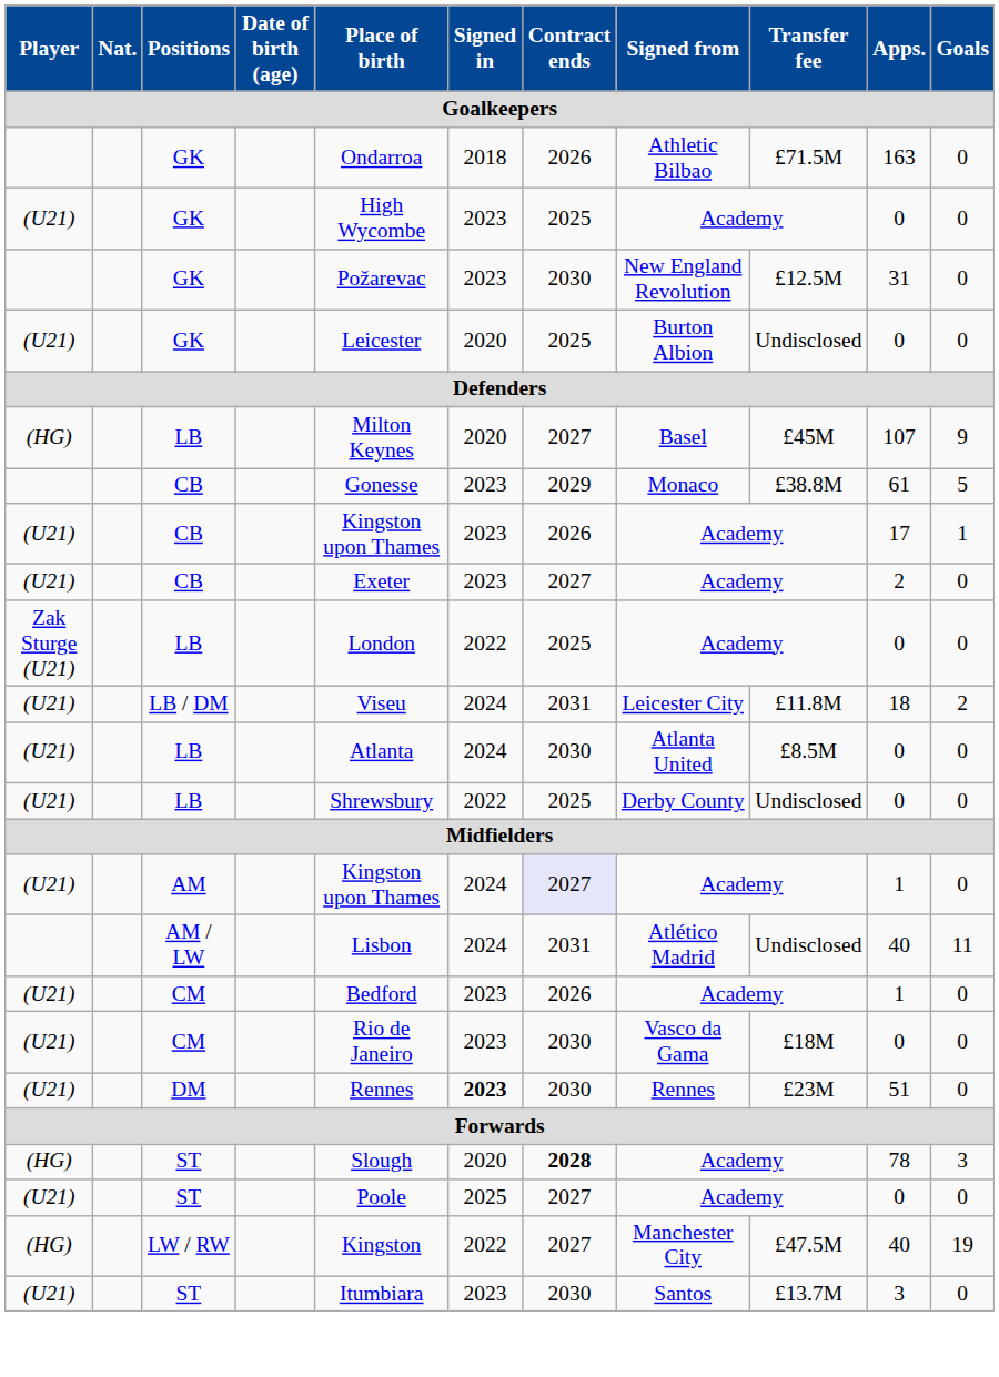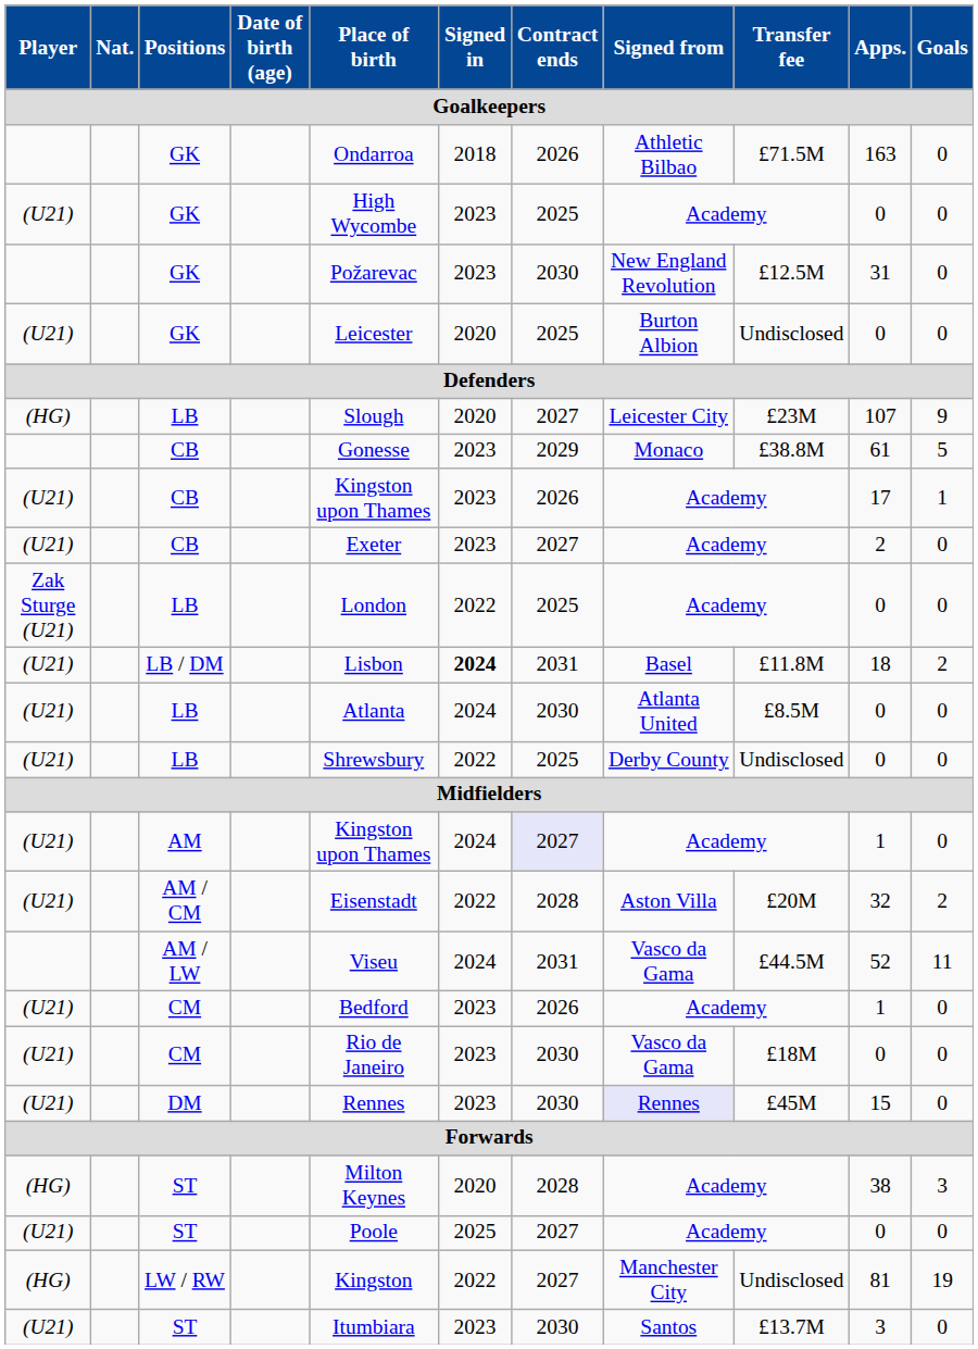 <table class="wikitable sortable" style="text-align:center; font-size:85%; width:100%">
 <tr>
 <th style="background:#034694; color:white; text-align:center;">Player</th>
 <th style="background:#034694; color:white; text-align:center;">Nat.</th>
 <th style="background:#034694; color:white; text-align:center;">Positions</th>
 <th style="background:#034694; color:white; text-align:center;">Date of birth (age)</th>
 <th style="background:#034694; color:white; text-align:center;">Place of birth</th>
 <th style="background:#034694; color:white; text-align:center; max-width:3.5em">Signed in</th>
 <th style="background:#034694; color:white; text-align:center; max-width:4em">Contract ends</th>
 <th style="background:#034694; color:white; text-align:center;">Signed from</th>
 <th style="background:#034694; color:white; text-align:center; max-width:6em">Transfer fee</th>
 <th style="background:#034694; color:white; text-align:center;">Apps.</th>
 <th style="background:#034694; color:white; text-align:center;">Goals</th>
 </tr>
 <tr>
 <th colspan=11 style="background:#dcdcdc; text-align:center;">Goalkeepers</th>
 </tr>
 <tr>
 <td></td>
 <td></td>
 <td><a href='#'>GK</a></td>
 <td></td>
 <td> <a href='#'>Ondarroa</a></td>
 <td>2018</td>
 <td>2026</td>
 <td> <a href='#'>Athletic Bilbao</a></td>
 <td>£71.5M</td>
 <td>163</td>
 <td>0</td>
 </tr>
 <tr>
 <td> <em>(U21)</em></td>
 <td></td>
 <td><a href='#'>GK</a></td>
 <td></td>
 <td> <a href='#'>High Wycombe</a></td>
 <td>2023</td>
 <td>2025</td>
 <td colspan=2><a href='#'>Academy</a></td>
 <td>0</td>
 <td>0</td>
 </tr>
 <tr>
 <td></td>
 <td></td>
 <td><a href='#'>GK</a></td>
 <td></td>
 <td> <a href='#'>Požarevac</a></td>
 <td>2023</td>
 <td>2030</td>
 <td> <a href='#'>New England Revolution</a></td>
 <td>£12.5M</td>
 <td>31</td>
 <td>0</td>
 </tr>
 <tr>
 <td> <em>(U21)</em></td>
 <td></td>
 <td><a href='#'>GK</a></td>
 <td></td>
 <td> <a href='#'>Leicester</a></td>
 <td>2020</td>
 <td>2025</td>
 <td> <a href='#'>Burton Albion</a></td>
 <td>Undisclosed</td>
 <td>0</td>
 <td>0</td>
 </tr>
 <tr>
 <th colspan=11 style="background:#dcdcdc; text-align:center;">Defenders</th>
 </tr>
 <tr>
 <td> <em>(HG)</em></td>
 <td></td>
 <td><a href='#'>LB</a></td>
 <td></td>
-<td> <a href='#'>Milton Keynes</a></td>
+<td> <a href='#'>Slough</a></td>
 <td>2020</td>
 <td>2027</td>
-<td> <a href='#'>Basel</a></td>
-<td>£45M</td>
+<td> <a href='#'>Leicester City</a></td>
+<td>£23M</td>
 <td>107</td>
 <td>9</td>
 </tr>
 <tr>
 <td></td>
 <td></td>
 <td><a href='#'>CB</a></td>
 <td></td>
 <td> <a href='#'>Gonesse</a></td>
 <td>2023</td>
 <td>2029</td>
 <td> <a href='#'>Monaco</a></td>
 <td>£38.8M</td>
 <td>61</td>
 <td>5</td>
 </tr>
 <tr>
 <td> <em>(U21)</em></td>
 <td></td>
 <td><a href='#'>CB</a></td>
 <td></td>
 <td> <a href='#'>Kingston upon Thames</a></td>
 <td>2023</td>
 <td>2026</td>
 <td colspan=2><a href='#'>Academy</a></td>
 <td>17</td>
 <td>1</td>
 </tr>
 <tr>
 <td> <em>(U21)</em></td>
 <td></td>
 <td><a href='#'>CB</a></td>
 <td></td>
 <td> <a href='#'>Exeter</a></td>
 <td>2023</td>
 <td>2027</td>
 <td colspan=2><a href='#'>Academy</a></td>
 <td>2</td>
 <td>0</td>
 </tr>
 <tr>
 <td><a href='#'>Zak Sturge</a> <em>(U21)</em></td>
 <td></td>
 <td><a href='#'>LB</a></td>
 <td></td>
 <td> <a href='#'>London</a></td>
 <td>2022</td>
 <td>2025</td>
 <td colspan=2><a href='#'>Academy</a></td>
 <td>0</td>
 <td>0</td>
 </tr>
 <tr>
 <td> <em>(U21)</em></td>
 <td></td>
 <td><a href='#'>LB</a> / <a href='#'>DM</a></td>
 <td></td>
-<td> <a href='#'>Viseu</a></td>
-<td>2024</td>
+<td> <a href='#'>Lisbon</a></td>
+<td><strong>2024</strong></td>
 <td>2031</td>
-<td> <a href='#'>Leicester City</a></td>
+<td> <a href='#'>Basel</a></td>
 <td>£11.8M</td>
 <td>18</td>
 <td>2</td>
 </tr>
 <tr>
 <td> <em>(U21)</em></td>
 <td></td>
 <td><a href='#'>LB</a></td>
 <td></td>
 <td> <a href='#'>Atlanta</a></td>
 <td>2024</td>
 <td>2030</td>
 <td> <a href='#'>Atlanta United</a></td>
 <td>£8.5M</td>
 <td>0</td>
 <td>0</td>
 </tr>
 <tr>
 <td> <em>(U21)</em></td>
 <td></td>
 <td><a href='#'>LB</a></td>
 <td></td>
 <td> <a href='#'>Shrewsbury</a></td>
 <td>2022</td>
 <td>2025</td>
 <td> <a href='#'>Derby County</a></td>
 <td>Undisclosed</td>
 <td>0</td>
 <td>0</td>
 </tr>
 <tr>
 <th colspan=11 style="background:#dcdcdc; text-align:center;">Midfielders</th>
 </tr>
 <tr>
 <td> <em>(U21)</em></td>
 <td></td>
 <td><a href='#'>AM</a></td>
 <td></td>
 <td> <a href='#'>Kingston upon Thames</a></td>
 <td>2024</td>
 <td style="background: lavender;">2027</td>
 <td colspan=2><a href='#'>Academy</a></td>
 <td>1</td>
 <td>0</td>
 </tr>
 <tr>
+<td> <em>(U21)</em></td>
+<td></td>
+<td><a href='#'>AM</a> / <a href='#'>CM</a></td>
+<td></td>
+<td> <a href='#'>Eisenstadt</a></td>
+<td>2022</td>
+<td>2028</td>
+<td> <a href='#'>Aston Villa</a></td>
+<td>£20M</td>
+<td>32</td>
+<td>2</td>
+</tr>
+<tr>
 <td></td>
 <td></td>
 <td><a href='#'>AM</a> / <a href='#'>LW</a></td>
 <td></td>
-<td> <a href='#'>Lisbon</a></td>
+<td> <a href='#'>Viseu</a></td>
 <td>2024</td>
 <td>2031</td>
-<td> <a href='#'>Atlético Madrid</a></td>
-<td>Undisclosed</td>
-<td>40</td>
+<td> <a href='#'>Vasco da Gama</a></td>
+<td>£44.5M</td>
+<td>52</td>
 <td>11</td>
 </tr>
 <tr>
 <td> <em>(U21)</em></td>
 <td></td>
 <td><a href='#'>CM</a></td>
 <td></td>
 <td> <a href='#'>Bedford</a></td>
 <td>2023</td>
 <td>2026</td>
 <td colspan=2><a href='#'>Academy</a></td>
 <td>1</td>
 <td>0</td>
 </tr>
 <tr>
 <td> <em>(U21)</em></td>
 <td></td>
 <td><a href='#'>CM</a></td>
 <td></td>
 <td> <a href='#'>Rio de Janeiro</a></td>
 <td>2023</td>
 <td>2030</td>
 <td> <a href='#'>Vasco da Gama</a></td>
 <td>£18M</td>
 <td>0</td>
 <td>0</td>
 </tr>
 <tr>
 <td> <em>(U21)</em></td>
 <td></td>
 <td><a href='#'>DM</a></td>
 <td></td>
 <td> <a href='#'>Rennes</a></td>
-<td><strong>2023</strong></td>
+<td>2023</td>
 <td>2030</td>
-<td> <a href='#'>Rennes</a></td>
-<td>£23M</td>
-<td>51</td>
+<td style="background: lavender;"> <a href='#'>Rennes</a></td>
+<td>£45M</td>
+<td>15</td>
 <td>0</td>
 </tr>
 <tr>
 <th colspan=11 style="background:#dcdcdc; text-align:center;">Forwards</th>
 </tr>
 <tr>
 <td> <em>(HG)</em></td>
 <td></td>
 <td><a href='#'>ST</a></td>
 <td></td>
-<td> <a href='#'>Slough</a></td>
+<td> <a href='#'>Milton Keynes</a></td>
 <td>2020</td>
-<td><strong>2028</strong></td>
+<td>2028</td>
 <td colspan=2><a href='#'>Academy</a></td>
-<td>78</td>
+<td>38</td>
 <td>3</td>
 </tr>
 <tr>
 <td> <em>(U21)</em></td>
 <td></td>
 <td><a href='#'>ST</a></td>
 <td></td>
 <td> <a href='#'>Poole</a></td>
 <td>2025</td>
 <td>2027</td>
 <td colspan=2><a href='#'>Academy</a></td>
 <td>0</td>
 <td>0</td>
 </tr>
 <tr>
 <td> <em>(HG)</em></td>
 <td></td>
 <td><a href='#'>LW</a> / <a href='#'>RW</a></td>
 <td></td>
 <td> <a href='#'>Kingston</a></td>
 <td>2022</td>
 <td>2027</td>
 <td> <a href='#'>Manchester City</a></td>
-<td>£47.5M</td>
-<td>40</td>
+<td>Undisclosed</td>
+<td>81</td>
 <td>19</td>
 </tr>
 <tr>
 <td> <em>(U21)</em></td>
 <td></td>
 <td><a href='#'>ST</a></td>
 <td></td>
 <td> <a href='#'>Itumbiara</a></td>
 <td>2023</td>
 <td>2030</td>
 <td> <a href='#'>Santos</a></td>
 <td>£13.7M</td>
 <td>3</td>
 <td>0</td>
 </tr>
 </table>
